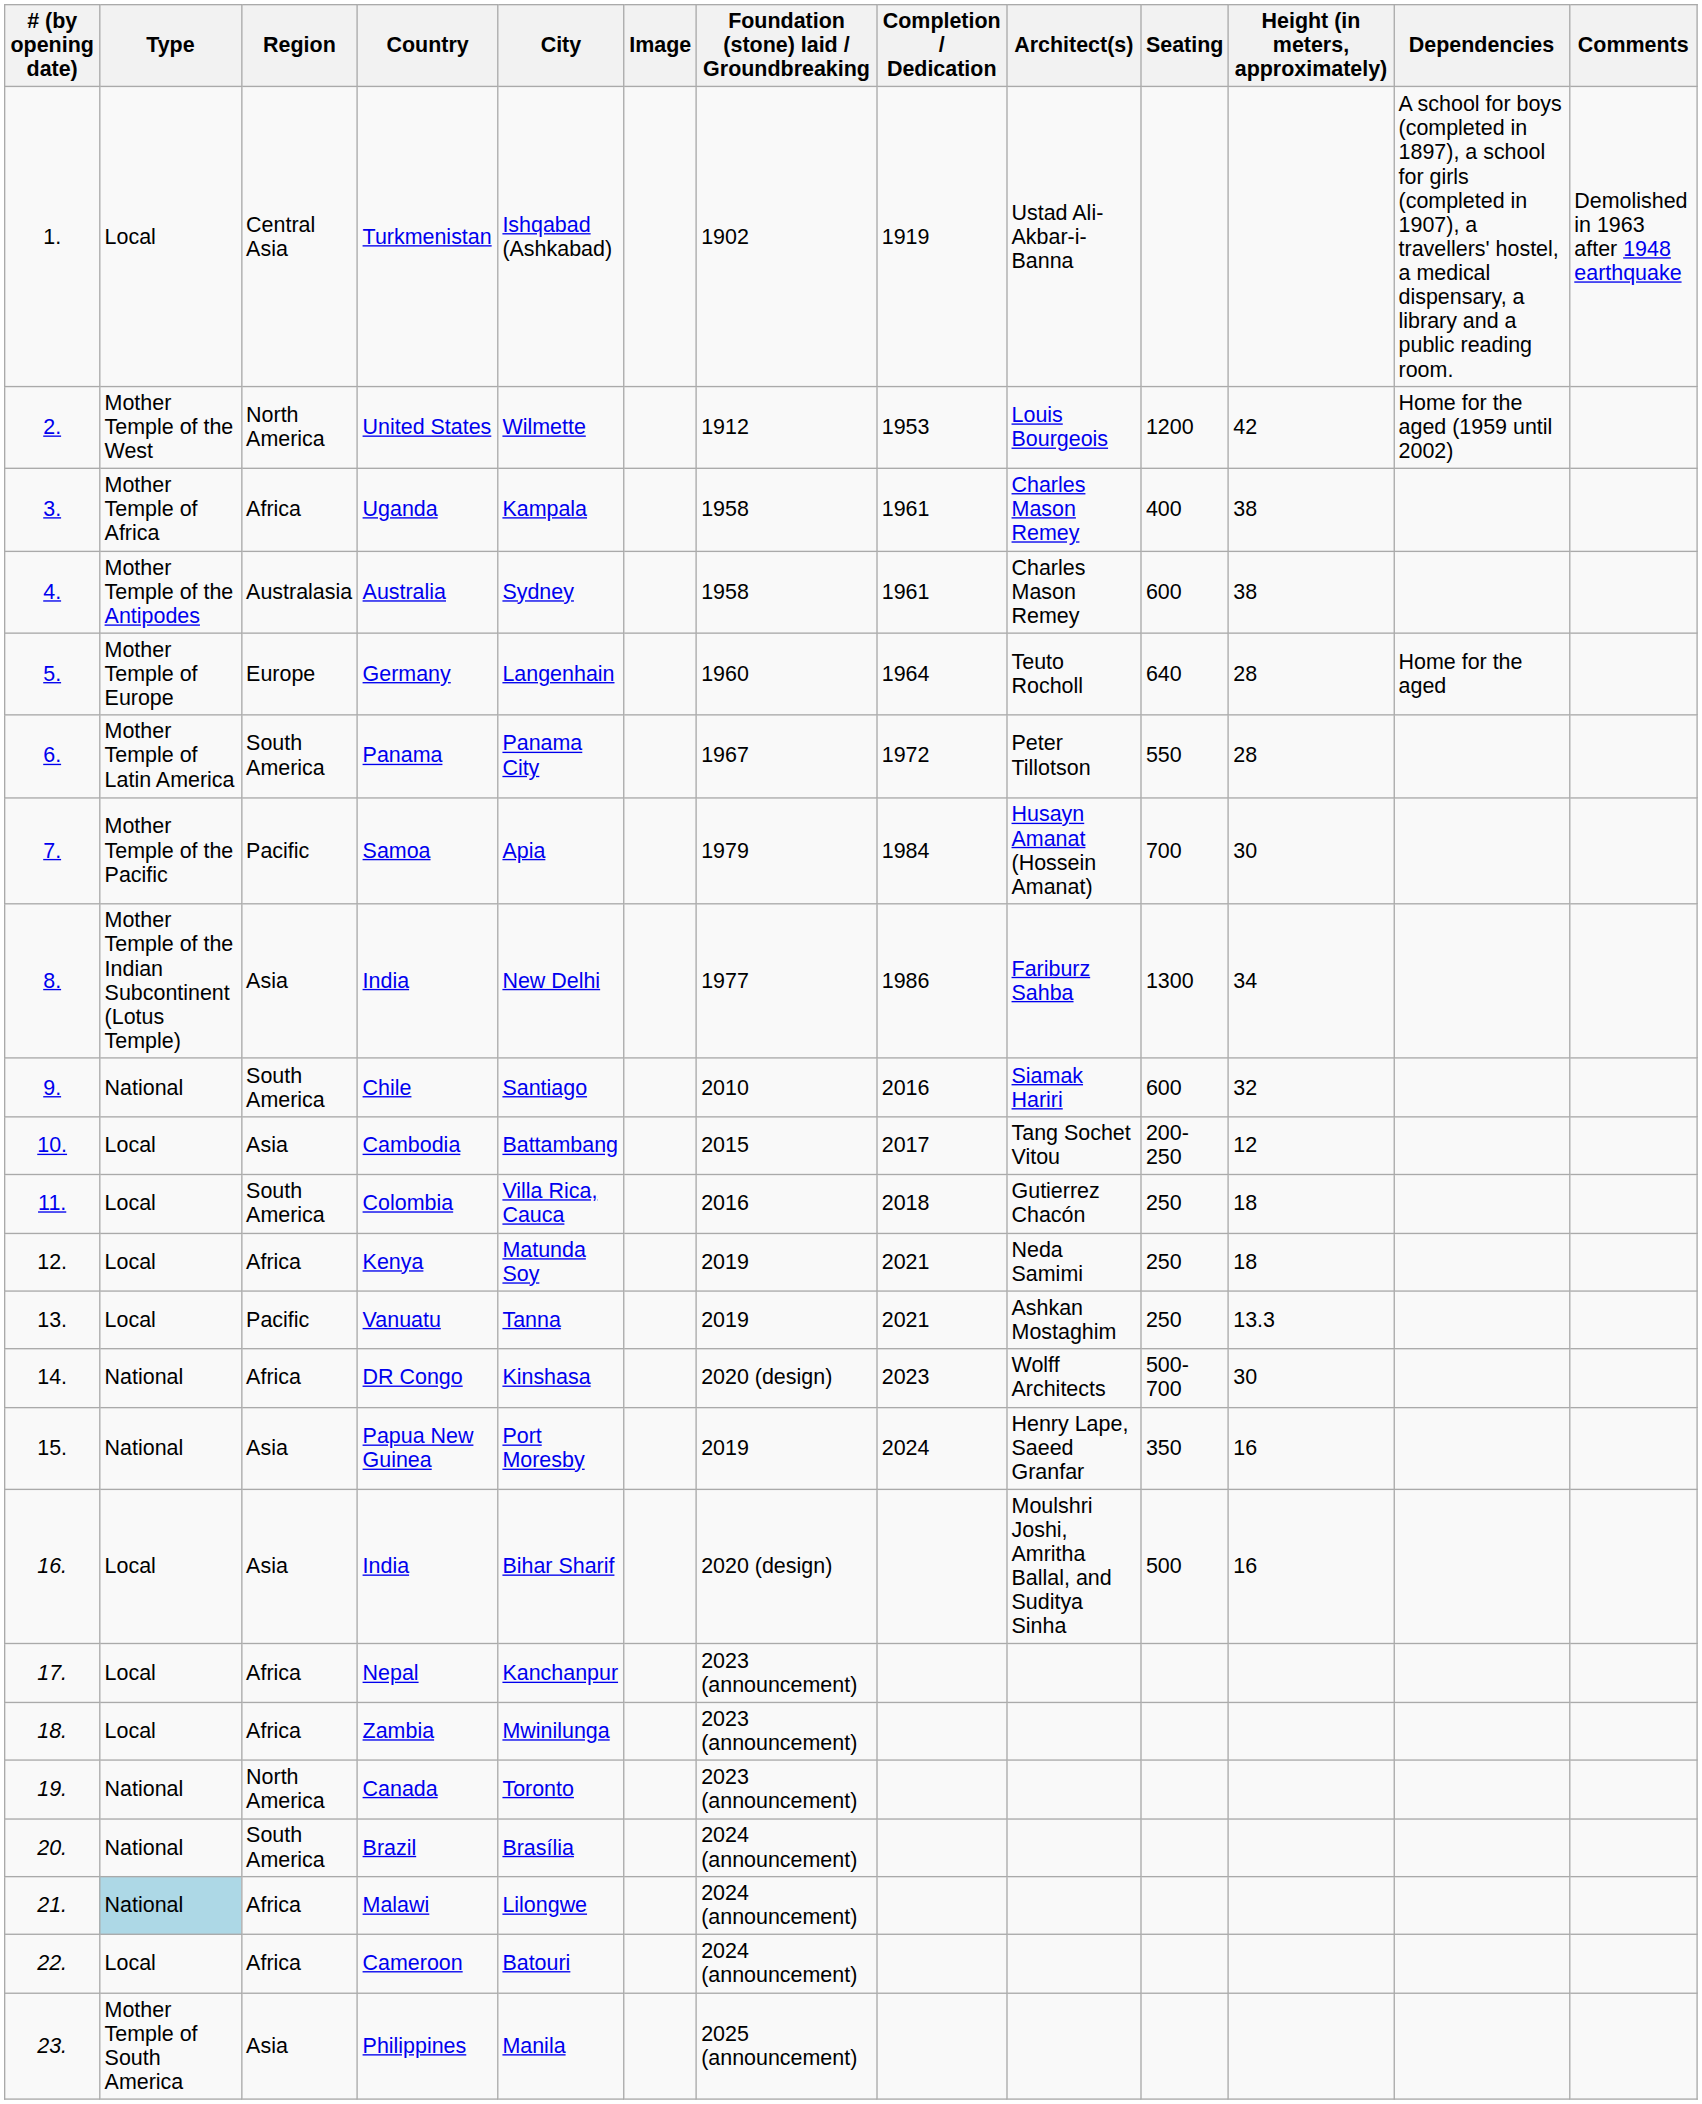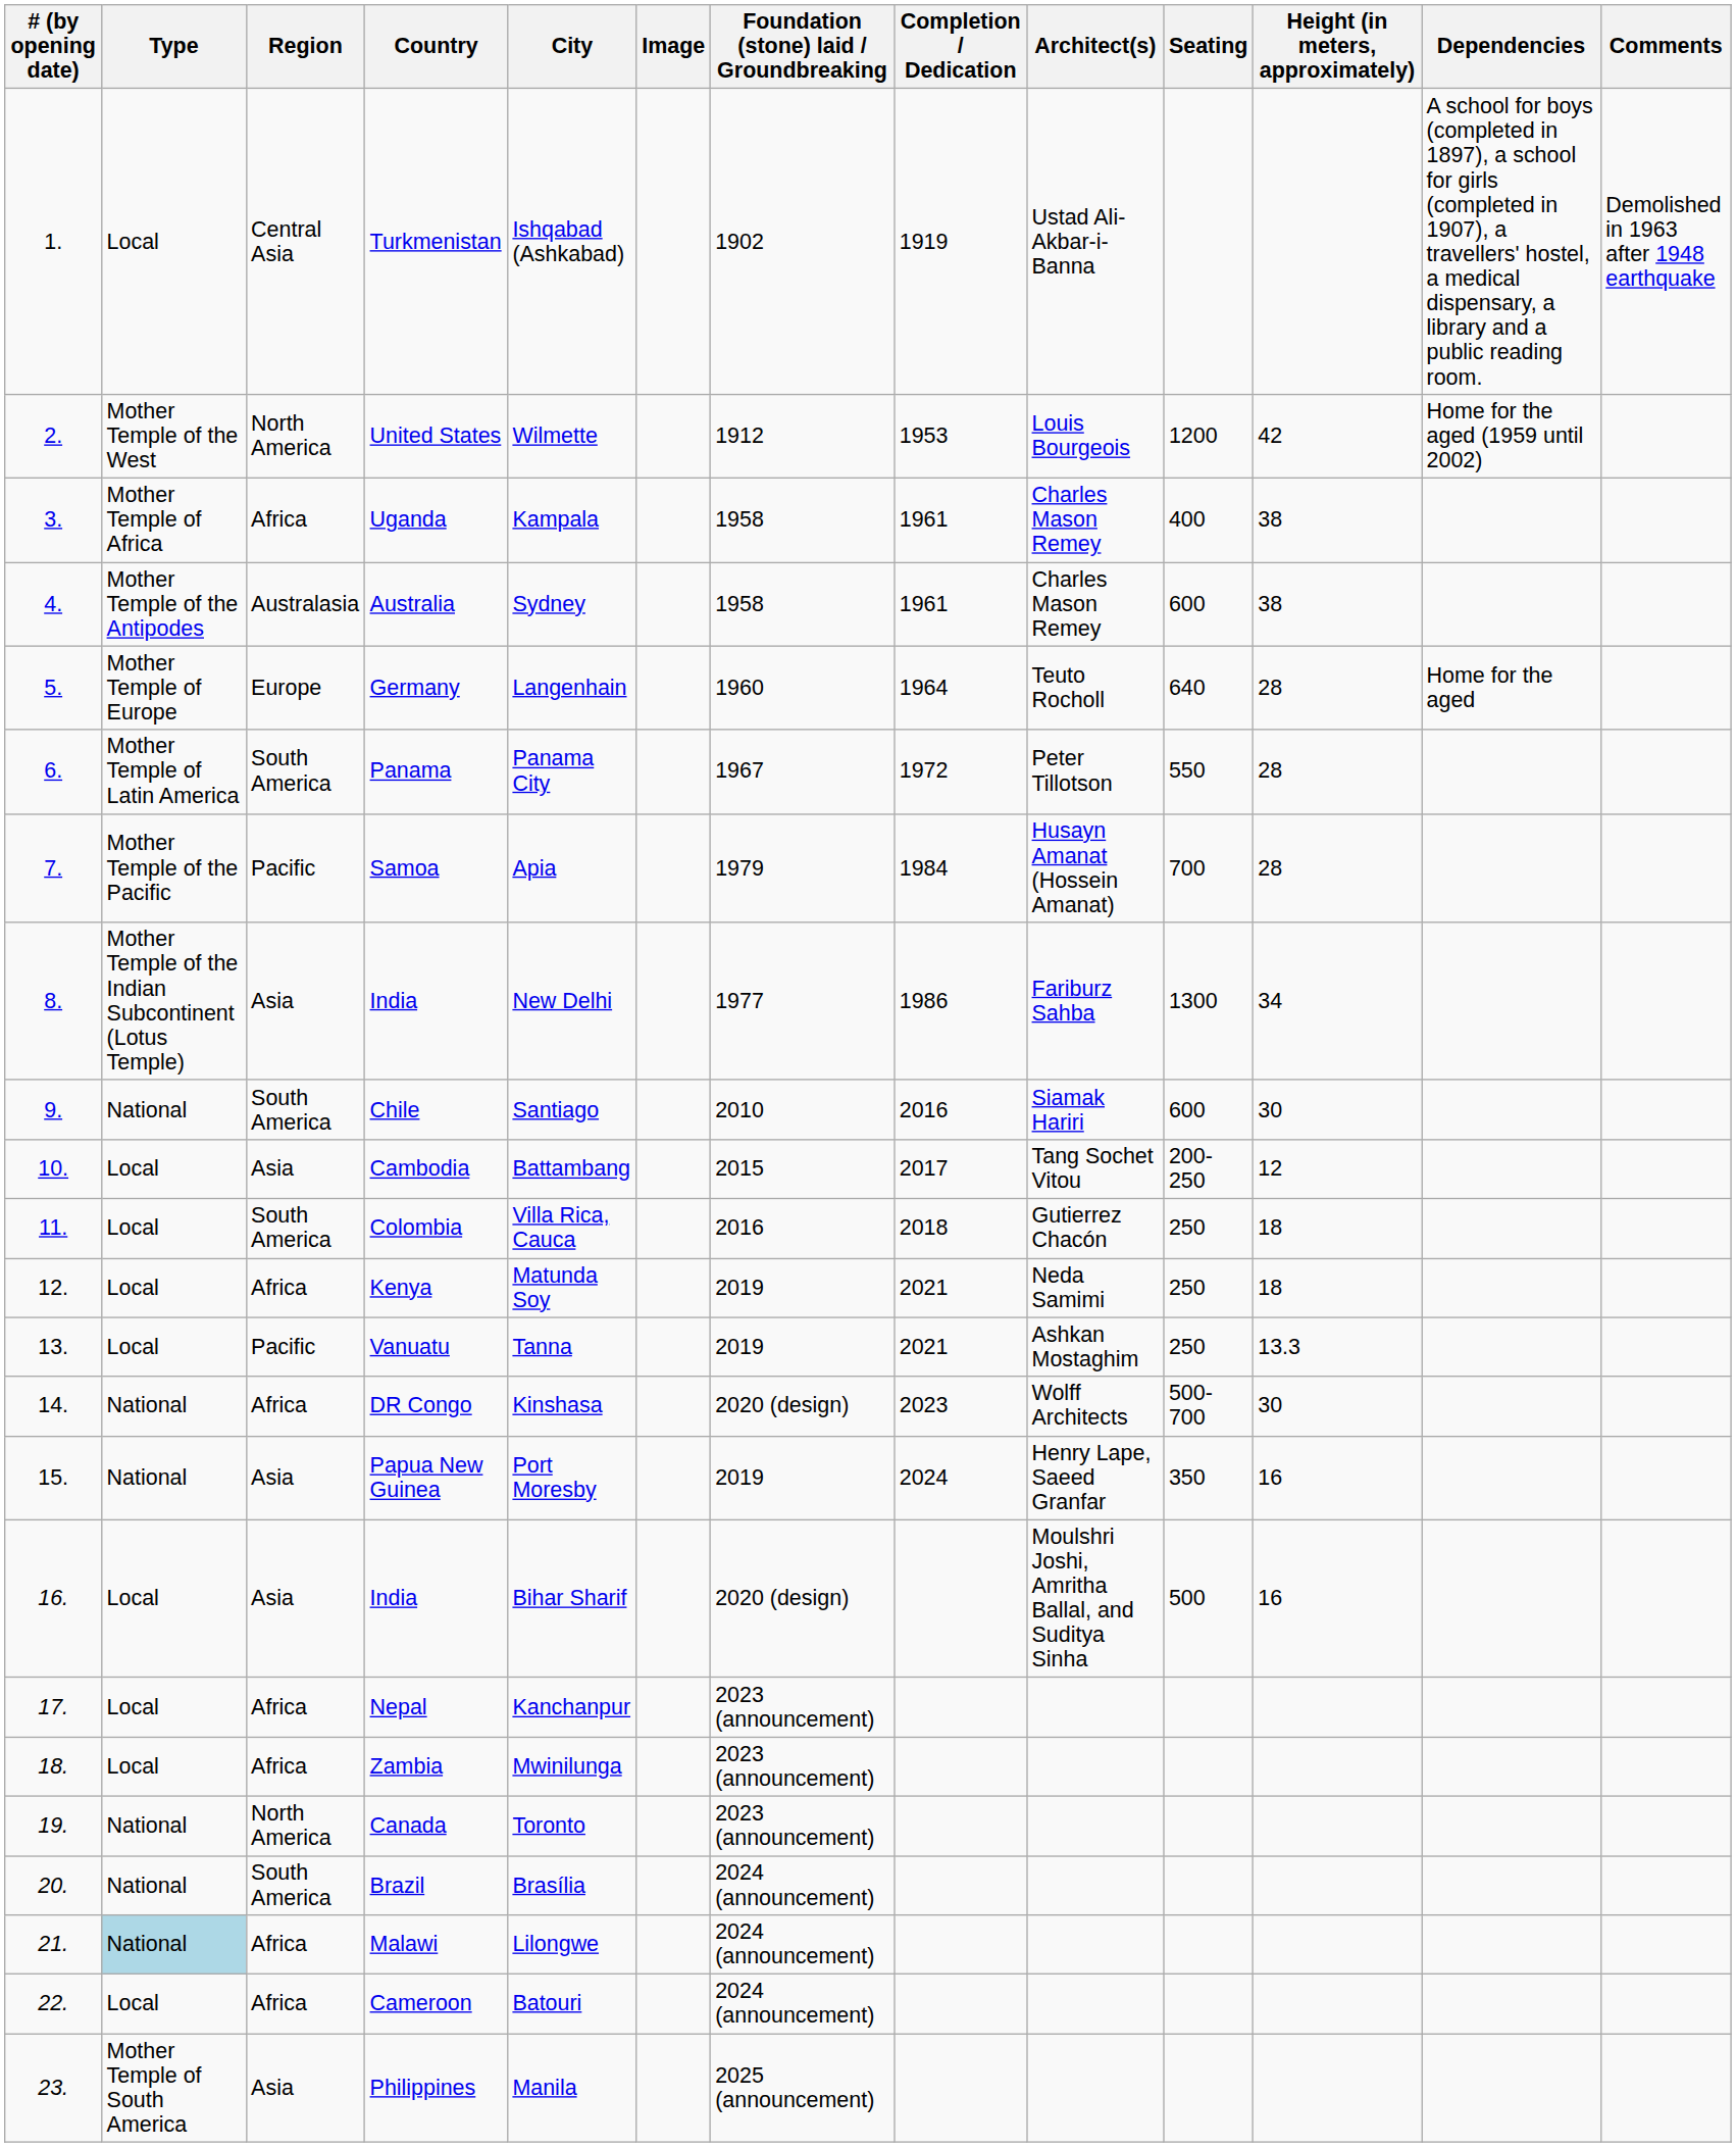 <table class="wikitable sortable" style="margin: 1em auto 1em auto;">
 <tr>
 <th># (by opening date)</th>
 <th>Type</th>
 <th>Region</th>
 <th>Country</th>
 <th>City</th>
 <th>Image</th>
 <th>Foundation (stone) laid / Groundbreaking</th>
 <th>Completion / Dedication</th>
 <th>Architect(s)</th>
 <th>Seating</th>
 <th>Height (in meters, approximately)</th>
 <th>Dependencies</th>
 <th>Comments</th>
 </tr>
 <tr>
 <td style="text-align: center">1.</td>
 <td>Local</td>
 <td>Central Asia</td>
 <td><a href='#'>Turkmenistan</a></td>
 <td><a href='#'>Ishqabad</a> (Ashkabad)</td>
 <td></td>
 <td>1902</td>
 <td>1919</td>
 <td>Ustad Ali-Akbar-i-Banna</td>
 <td></td>
 <td></td>
 <td>A school for boys (completed in 1897), a school for girls (completed in 1907), a travellers' hostel, a medical dispensary, a library and a public reading room.</td>
 <td>Demolished in 1963 after <a href='#'>1948 earthquake</a></td>
 </tr>
 <tr>
 <td style="text-align: center"><a href='#'>2.</a></td>
 <td>Mother Temple of the West</td>
 <td>North America</td>
 <td><a href='#'>United States</a></td>
 <td><a href='#'>Wilmette</a></td>
 <td></td>
 <td>1912</td>
 <td>1953</td>
 <td><a href='#'>Louis Bourgeois</a></td>
 <td>1200</td>
 <td>42</td>
 <td>Home for the aged (1959 until 2002)</td>
 <td></td>
 </tr>
 <tr>
 <td style="text-align: center"><a href='#'>3.</a></td>
 <td>Mother Temple of Africa</td>
 <td>Africa</td>
 <td><a href='#'>Uganda</a></td>
 <td><a href='#'>Kampala</a></td>
 <td></td>
 <td>1958</td>
 <td>1961</td>
 <td><a href='#'>Charles Mason Remey</a></td>
 <td>400</td>
 <td>38</td>
 <td></td>
 <td></td>
 </tr>
 <tr>
 <td style="text-align: center"><a href='#'>4.</a></td>
 <td>Mother Temple of the <a href='#'>Antipodes</a></td>
 <td>Australasia</td>
 <td><a href='#'>Australia</a></td>
 <td><a href='#'>Sydney</a></td>
 <td></td>
 <td>1958</td>
 <td>1961</td>
 <td>Charles Mason Remey</td>
 <td>600</td>
 <td>38</td>
 <td></td>
 <td></td>
 </tr>
 <tr>
 <td style="text-align: center"><a href='#'>5.</a></td>
 <td>Mother Temple of Europe</td>
 <td>Europe</td>
 <td><a href='#'>Germany</a></td>
 <td><a href='#'>Langenhain</a></td>
 <td></td>
 <td>1960</td>
 <td>1964</td>
 <td>Teuto Rocholl</td>
 <td>640</td>
 <td>28</td>
 <td>Home for the aged</td>
 <td></td>
 </tr>
 <tr>
 <td style="text-align: center"><a href='#'>6.</a></td>
 <td>Mother Temple of Latin America</td>
 <td>South America</td>
 <td><a href='#'>Panama</a></td>
 <td><a href='#'>Panama City</a></td>
 <td></td>
 <td>1967</td>
 <td>1972</td>
 <td>Peter Tillotson</td>
 <td>550</td>
 <td>28</td>
 <td></td>
 <td></td>
 </tr>
 <tr>
 <td style="text-align: center"><a href='#'>7.</a></td>
 <td>Mother Temple of the Pacific</td>
 <td>Pacific</td>
 <td><a href='#'>Samoa</a></td>
 <td><a href='#'>Apia</a></td>
 <td></td>
 <td>1979</td>
 <td>1984</td>
 <td><a href='#'>Husayn Amanat</a> (Hossein Amanat)</td>
 <td>700</td>
-<td>30</td>
+<td>28</td>
 <td></td>
 <td></td>
 </tr>
 <tr>
 <td style="text-align: center"><a href='#'>8.</a></td>
 <td>Mother Temple of the Indian Subcontinent (Lotus Temple)</td>
 <td>Asia</td>
 <td><a href='#'>India</a></td>
 <td><a href='#'>New Delhi</a></td>
 <td></td>
 <td>1977</td>
 <td>1986</td>
 <td><a href='#'>Fariburz Sahba</a></td>
 <td>1300</td>
 <td>34</td>
 <td></td>
 <td></td>
 </tr>
 <tr>
 <td style="text-align: center"><a href='#'>9.</a></td>
 <td>National</td>
 <td>South America</td>
 <td><a href='#'>Chile</a></td>
 <td><a href='#'>Santiago</a></td>
 <td></td>
 <td>2010</td>
 <td>2016</td>
 <td><a href='#'>Siamak Hariri</a></td>
 <td>600</td>
-<td>32</td>
+<td>30</td>
 <td></td>
 <td></td>
 </tr>
 <tr>
 <td style="text-align: center"><a href='#'>10.</a></td>
 <td>Local</td>
 <td>Asia</td>
 <td><a href='#'>Cambodia</a></td>
 <td><a href='#'>Battambang</a></td>
 <td></td>
 <td>2015</td>
 <td>2017</td>
 <td>Tang Sochet Vitou</td>
 <td>200-250</td>
 <td>12</td>
 <td></td>
 <td></td>
 </tr>
 <tr>
 <td style="text-align: center"><a href='#'>11.</a></td>
 <td>Local</td>
 <td>South America</td>
 <td><a href='#'>Colombia</a></td>
 <td><a href='#'>Villa Rica, Cauca</a></td>
 <td></td>
 <td>2016</td>
 <td>2018</td>
 <td>Gutierrez Chacón</td>
 <td>250</td>
 <td>18</td>
 <td></td>
 <td></td>
 </tr>
 <tr>
 <td style="text-align: center">12.</td>
 <td>Local</td>
 <td>Africa</td>
 <td><a href='#'>Kenya</a></td>
 <td><a href='#'>Matunda</a> <a href='#'>Soy</a></td>
 <td></td>
 <td>2019</td>
 <td>2021</td>
 <td>Neda Samimi</td>
 <td>250</td>
 <td>18</td>
 <td></td>
 <td></td>
 </tr>
 <tr>
 <td style="text-align: center">13.</td>
 <td>Local</td>
 <td>Pacific</td>
 <td><a href='#'>Vanuatu</a></td>
 <td><a href='#'>Tanna</a></td>
 <td></td>
 <td>2019</td>
 <td>2021</td>
 <td>Ashkan Mostaghim</td>
 <td>250</td>
 <td>13.3</td>
 <td></td>
 <td></td>
 </tr>
 <tr>
 <td style="text-align: center">14.</td>
 <td>National</td>
 <td>Africa</td>
 <td><a href='#'>DR Congo</a></td>
 <td><a href='#'>Kinshasa</a></td>
 <td></td>
 <td>2020 (design)</td>
 <td>2023</td>
 <td>Wolff Architects</td>
 <td>500-700</td>
 <td>30</td>
 <td></td>
 <td></td>
 </tr>
 <tr>
 <td style="text-align: center">15.</td>
 <td>National</td>
 <td>Asia</td>
 <td><a href='#'>Papua New Guinea</a></td>
 <td><a href='#'>Port Moresby</a></td>
 <td></td>
 <td>2019</td>
 <td>2024</td>
 <td>Henry Lape, Saeed Granfar</td>
 <td>350</td>
 <td>16</td>
 <td></td>
 <td></td>
 </tr>
 <tr>
 <td style="text-align: center"><em>16.</em></td>
 <td>Local</td>
 <td>Asia</td>
 <td><a href='#'>India</a></td>
 <td><a href='#'>Bihar Sharif</a></td>
 <td></td>
 <td>2020 (design)</td>
 <td></td>
 <td>Moulshri Joshi, Amritha Ballal, and Suditya Sinha</td>
 <td>500</td>
 <td>16</td>
 <td></td>
 <td></td>
 </tr>
 <tr>
 <td style="text-align: center"><em>17.</em></td>
 <td>Local</td>
 <td>Africa</td>
 <td><a href='#'>Nepal</a></td>
 <td><a href='#'>Kanchanpur</a></td>
 <td></td>
 <td>2023 (announcement)</td>
 <td></td>
 <td></td>
 <td></td>
 <td></td>
 <td></td>
 <td></td>
 </tr>
 <tr>
 <td style="text-align: center"><em>18.</em></td>
 <td>Local</td>
 <td>Africa</td>
 <td><a href='#'>Zambia</a></td>
 <td><a href='#'>Mwinilunga</a></td>
 <td></td>
 <td>2023 (announcement)</td>
 <td></td>
 <td></td>
 <td></td>
 <td></td>
 <td></td>
 <td></td>
 </tr>
 <tr>
 <td style="text-align: center"><em>19.</em></td>
 <td>National</td>
 <td>North America</td>
 <td><a href='#'>Canada</a></td>
 <td><a href='#'>Toronto</a></td>
 <td></td>
 <td>2023 (announcement)</td>
 <td></td>
 <td></td>
 <td></td>
 <td></td>
 <td></td>
 <td></td>
 </tr>
 <tr>
 <td style="text-align: center"><em>20.</em></td>
 <td>National</td>
 <td>South America</td>
 <td><a href='#'>Brazil</a></td>
 <td><a href='#'>Brasília</a></td>
 <td></td>
 <td>2024 (announcement)</td>
 <td></td>
 <td></td>
 <td></td>
 <td></td>
 <td></td>
 <td></td>
 </tr>
 <tr>
 <td style="text-align: center"><em>21.</em></td>
 <td style="background: lightblue;">National</td>
 <td>Africa</td>
 <td><a href='#'>Malawi</a></td>
 <td><a href='#'>Lilongwe</a></td>
 <td></td>
 <td>2024 (announcement)</td>
 <td></td>
 <td></td>
 <td></td>
 <td></td>
 <td></td>
 <td></td>
 </tr>
 <tr>
 <td style="text-align: center"><em>22.</em></td>
 <td>Local</td>
 <td>Africa</td>
 <td><a href='#'>Cameroon</a></td>
 <td><a href='#'>Batouri</a></td>
 <td></td>
 <td>2024 (announcement)</td>
 <td></td>
 <td></td>
 <td></td>
 <td></td>
 <td></td>
 <td></td>
 </tr>
 <tr>
 <td style="text-align: center"><em>23.</em></td>
 <td>Mother Temple of South America</td>
 <td>Asia</td>
 <td><a href='#'>Philippines</a></td>
 <td><a href='#'>Manila</a></td>
 <td></td>
 <td>2025 (announcement)</td>
 <td></td>
 <td></td>
 <td></td>
 <td></td>
 <td></td>
 </tr>
 </table>
